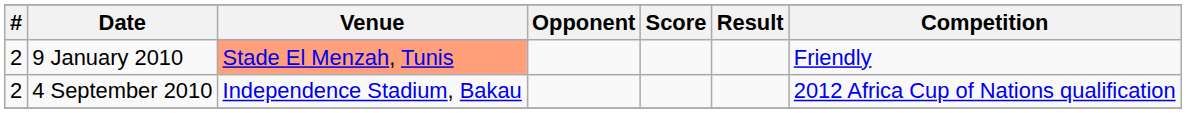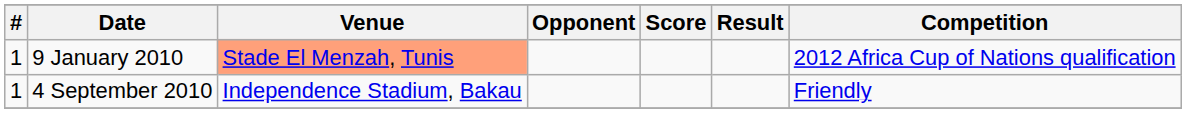 <table class="wikitable" style="font-size:90%; text-align: left;">
 <tr bgcolor="#CCCCCC" align="center">
 </tr>
 <tr>
 <th>#</th>
 <th>Date</th>
 <th>Venue</th>
 <th>Opponent</th>
 <th>Score</th>
 <th>Result</th>
 <th>Competition</th>
 </tr>
 <tr>
-<td>2</td>
+<td>1</td>
 <td>9 January 2010</td>
 <td style="background: lightsalmon;"><a href='#'>Stade El Menzah</a>, <a href='#'>Tunis</a></td>
+<td></td>
+<td></td>
+<td></td>
+<td><a href='#'>2012 Africa Cup of Nations qualification</a></td>
+</tr>
+<tr>
+<td>1</td>
+<td>4 September 2010</td>
+<td><a href='#'>Independence Stadium</a>, <a href='#'>Bakau</a></td>
 <td></td>
 <td></td>
 <td></td>
 <td><a href='#'>Friendly</a></td>
 </tr>
 <tr>
-<td>2</td>
-<td>4 September 2010</td>
-<td><a href='#'>Independence Stadium</a>, <a href='#'>Bakau</a></td>
-<td></td>
-<td></td>
-<td></td>
-<td><a href='#'>2012 Africa Cup of Nations qualification</a></td>
-</tr>
-<tr>
 </tr>
 </table>
